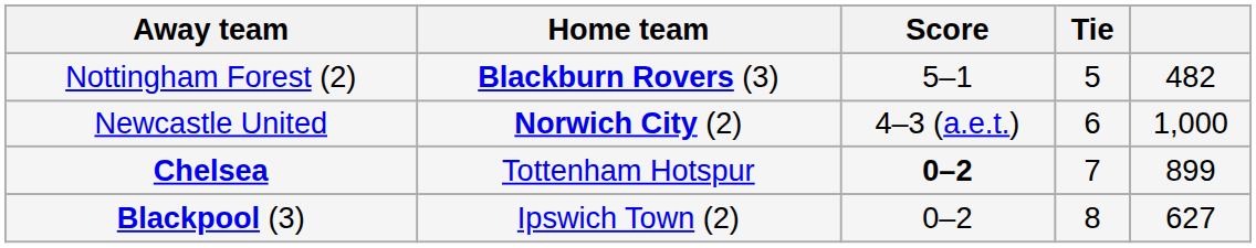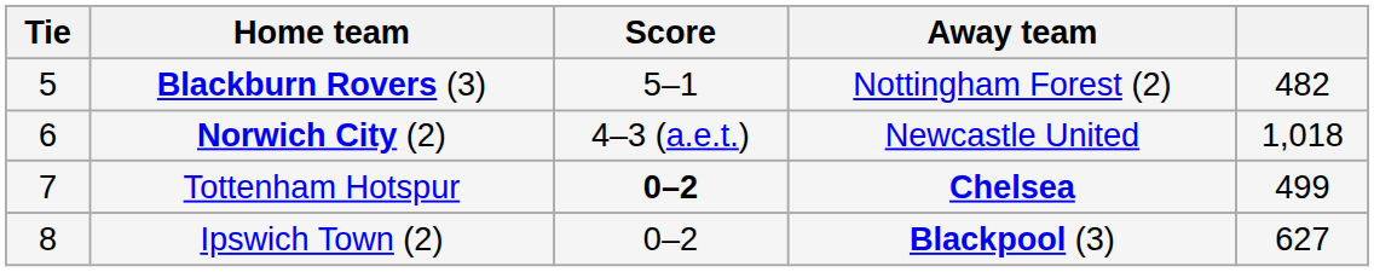 <table class="wikitable" style="width: 600px; background:WhiteSmoke; text-align:center; font-size:90%">
 <tr>
-<th>Away team</th>
+<th>Tie</th>
 <th>Home team</th>
 <th>Score</th>
-<th>Tie</th>
+<th>Away team</th>
 <th></th>
 </tr>
 <tr>
-<td><a href='#'>Nottingham Forest</a> (2)</td>
+<td>5</td>
 <td><strong><a href='#'>Blackburn Rovers</a></strong> (3)</td>
 <td>5–1</td>
-<td>5</td>
+<td><a href='#'>Nottingham Forest</a> (2)</td>
 <td>482</td>
 </tr>
 <tr>
-<td><a href='#'>Newcastle United</a></td>
+<td>6</td>
 <td><strong><a href='#'>Norwich City</a></strong> (2)</td>
 <td>4–3 (<a href='#'>a.e.t.</a>)</td>
-<td>6</td>
-<td>1,000</td>
+<td><a href='#'>Newcastle United</a></td>
+<td>1,018</td>
 </tr>
 <tr AET>
-<td><strong><a href='#'>Chelsea</a></strong></td>
+<td>7</td>
 <td><a href='#'>Tottenham Hotspur</a></td>
 <td><strong>0–2</strong></td>
-<td>7</td>
-<td>899</td>
+<td><strong><a href='#'>Chelsea</a></strong></td>
+<td>499</td>
 </tr>
 <tr>
-<td><strong><a href='#'>Blackpool</a></strong> (3)</td>
+<td>8</td>
 <td><a href='#'>Ipswich Town</a> (2)</td>
 <td>0–2</td>
-<td>8</td>
+<td><strong><a href='#'>Blackpool</a></strong> (3)</td>
 <td>627</td>
 </tr>
 </table>
